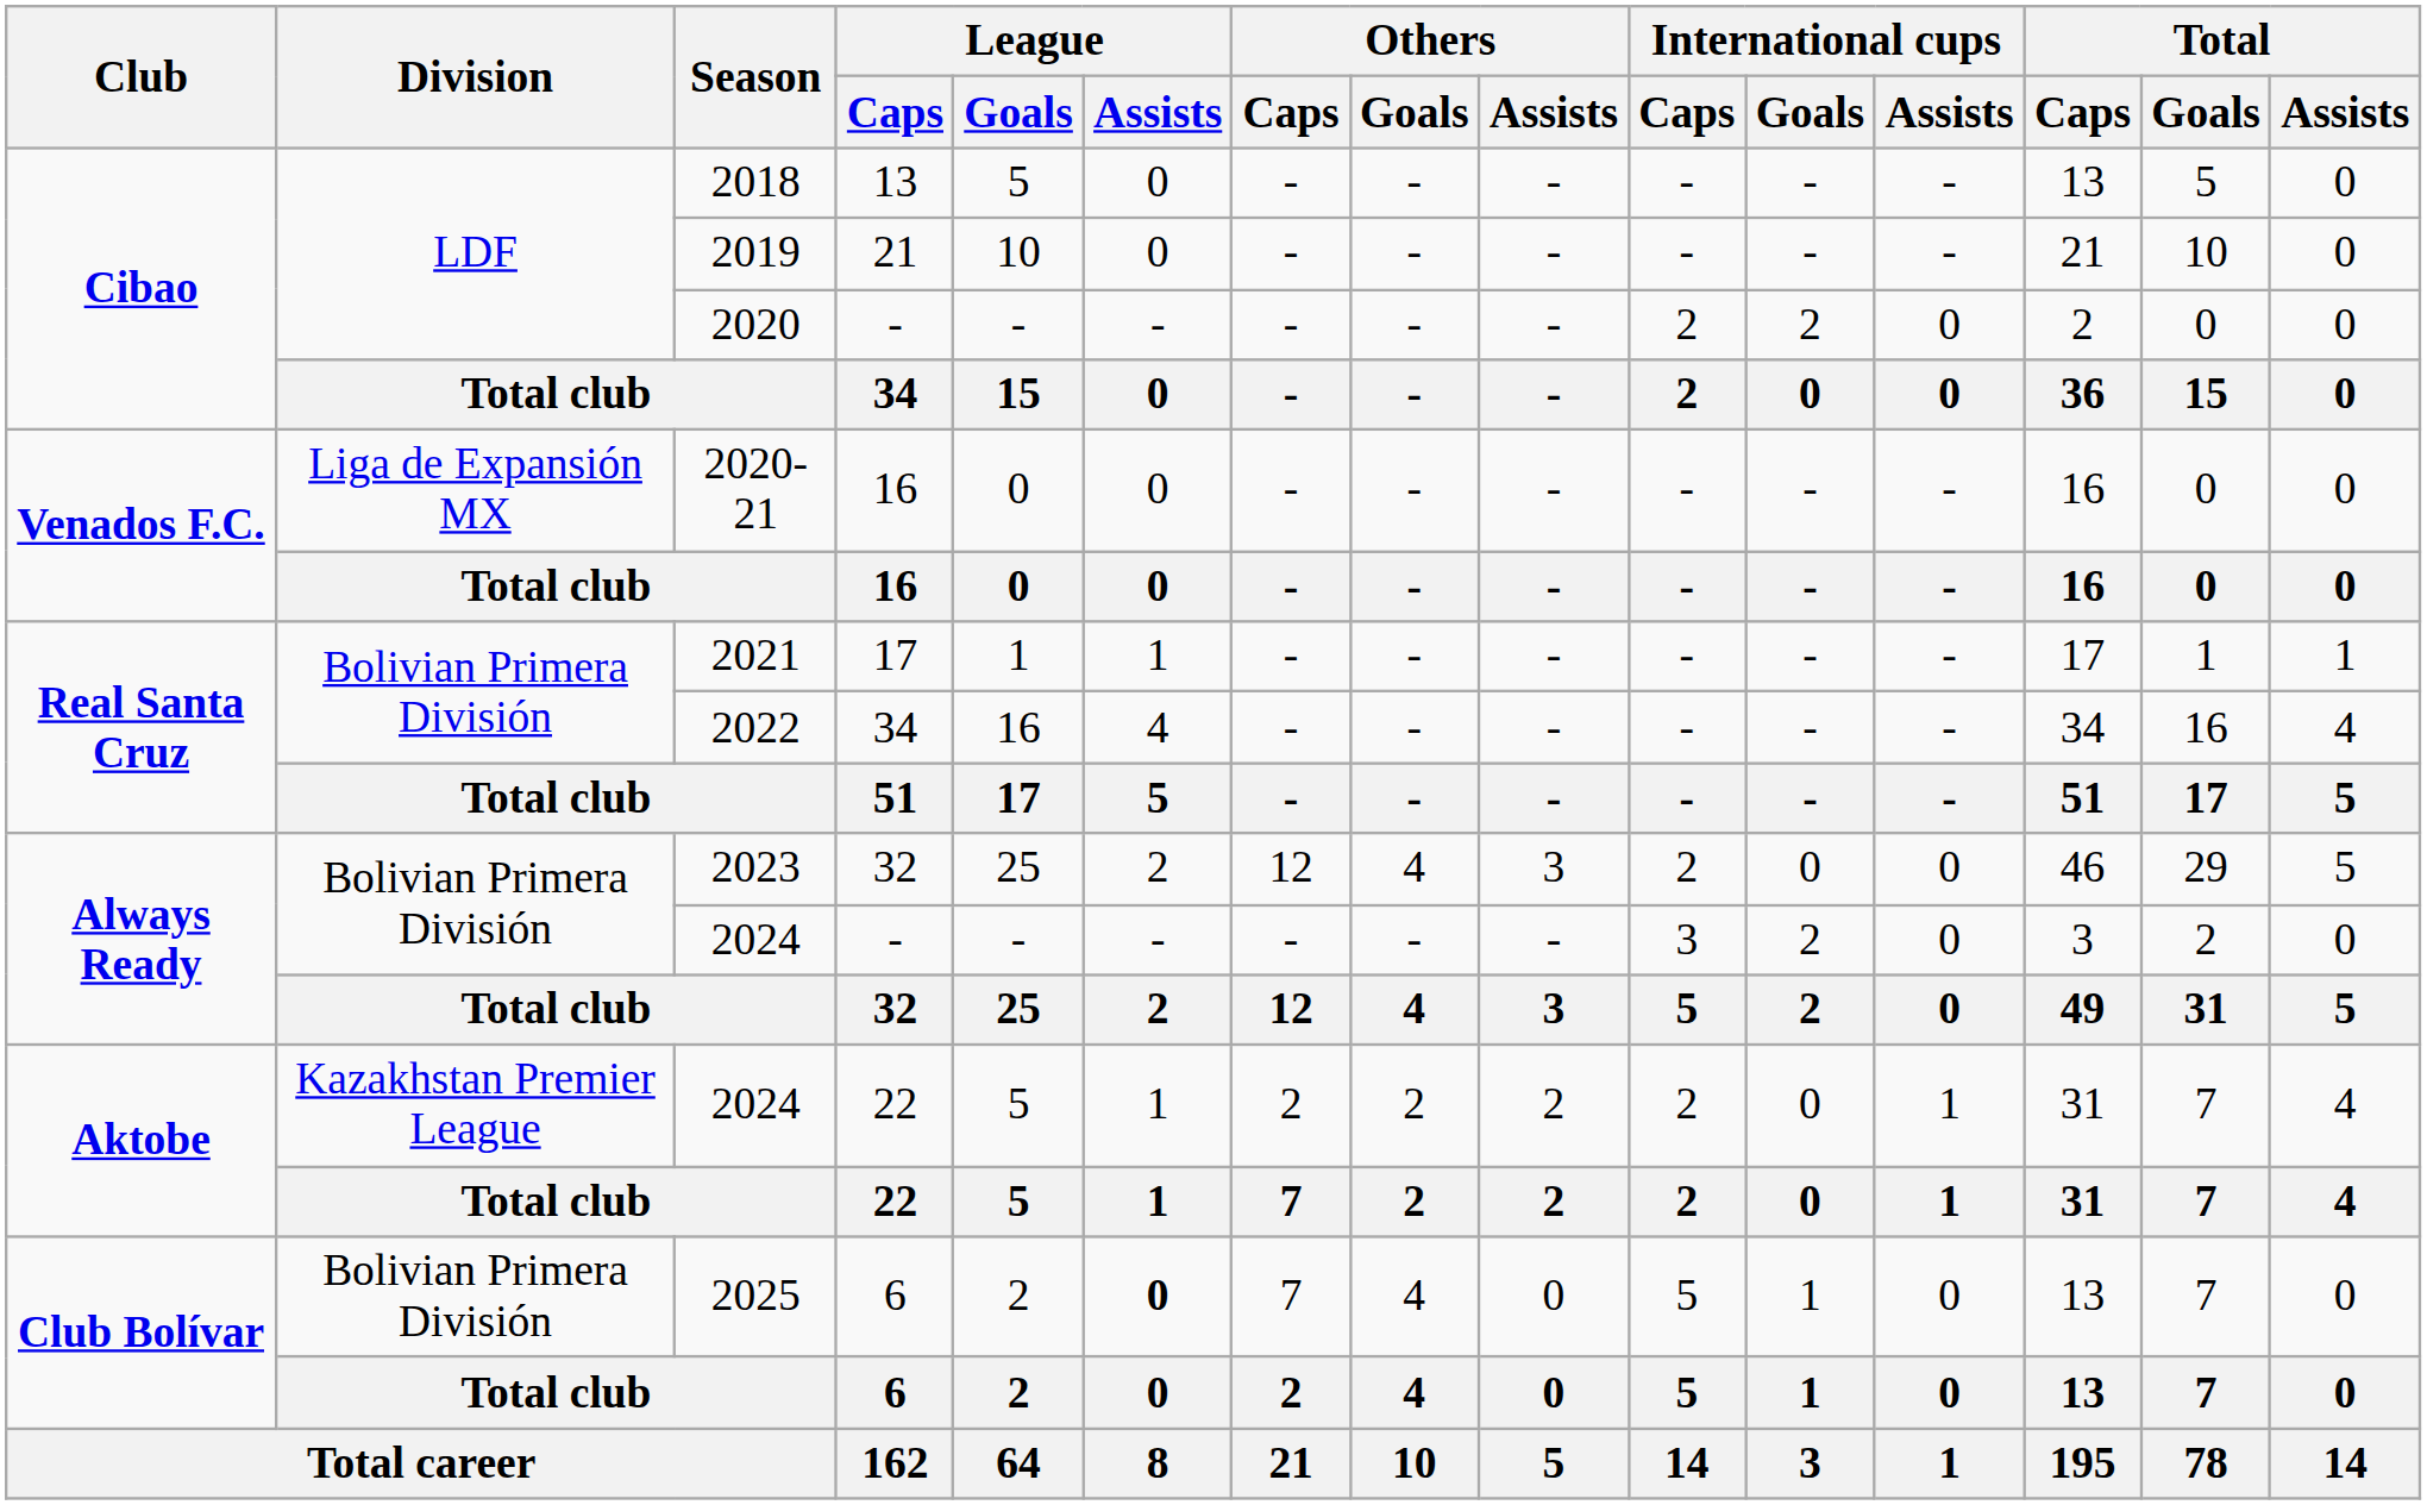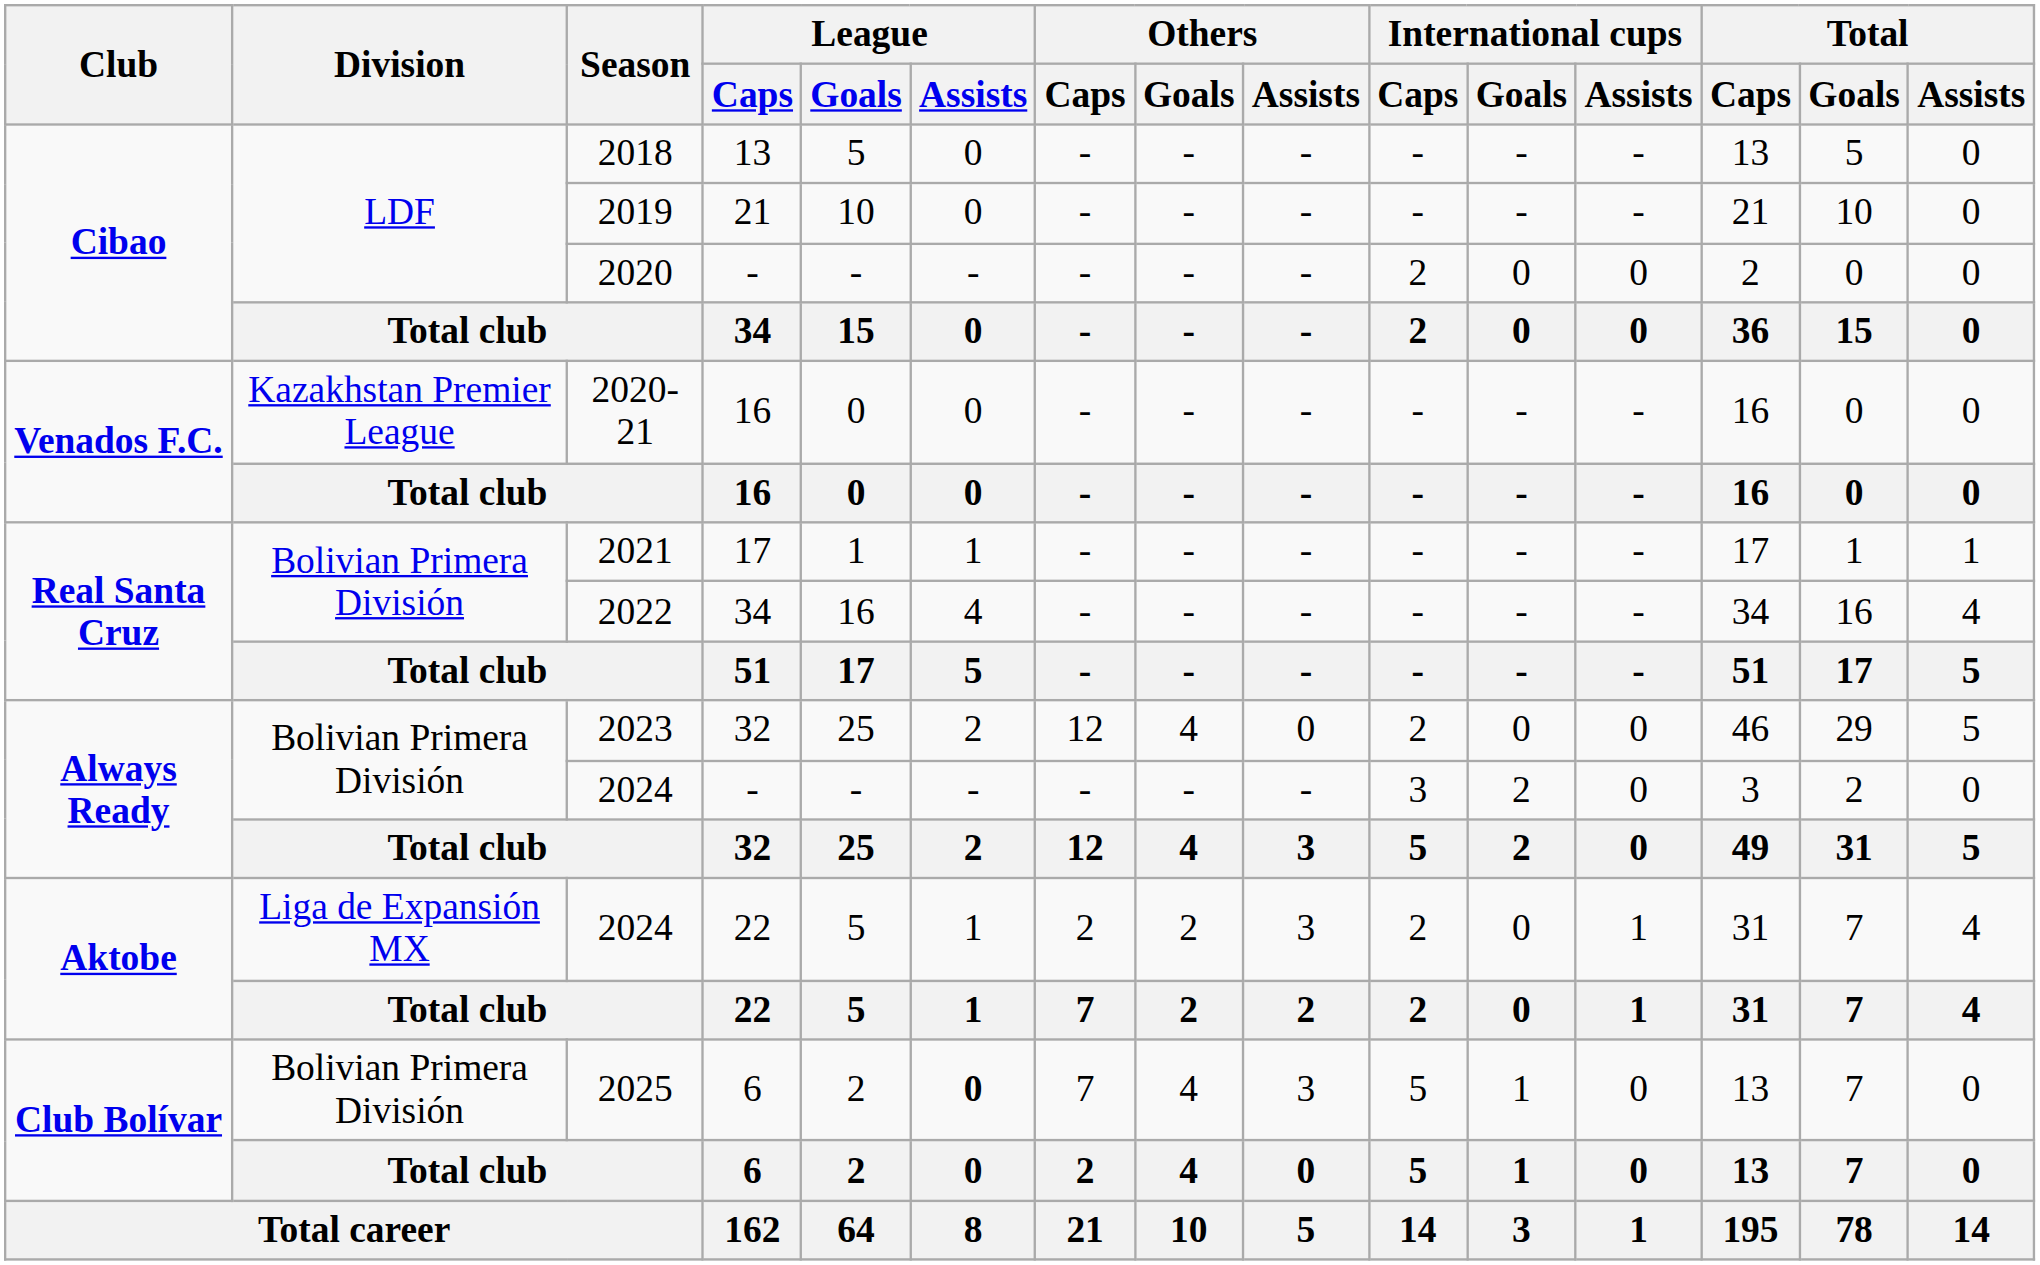 <table class="wikitable center" style="text-align:center">
 <tr style="background:#ddd;">
 <th rowspan="2">Club</th>
 <th rowspan="2">Division</th>
 <th rowspan="2">Season</th>
 <th colspan="3">League</th>
 <th colspan="3">Others</th>
 <th colspan="3">International cups</th>
 <th colspan="3">Total</th>
 </tr>
 <tr style="background:#ddd;">
 <th width=30px><a href='#'>Caps</a></th>
 <th width=30px><a href='#'>Goals</a></th>
 <th width=30px><a href='#'>Assists</a></th>
 <th width=30px>Caps</th>
 <th width=30px>Goals</th>
 <th width=30px>Assists</th>
 <th width=30px>Caps</th>
 <th width=30px>Goals</th>
 <th width=30px>Assists</th>
 <th width=30px>Caps</th>
 <th width=30px>Goals</th>
 <th width=30px>Assists</th>
 </tr>
 <tr style="text-align: center;">
 <td rowspan="4"><strong><a href='#'>Cibao</a></strong><br><small></small></td>
 <td rowspan="3"><a href='#'>LDF</a></td>
 <td>2018</td>
 <td>13</td>
 <td>5</td>
 <td>0</td>
 <td>-</td>
 <td>-</td>
 <td>-</td>
 <td>-</td>
 <td>-</td>
 <td>-</td>
 <td>13</td>
 <td>5</td>
 <td>0</td>
 </tr>
 <tr>
 <td>2019</td>
 <td>21</td>
 <td>10</td>
 <td>0</td>
 <td>-</td>
 <td>-</td>
 <td>-</td>
 <td>-</td>
 <td>-</td>
 <td>-</td>
 <td>21</td>
 <td>10</td>
 <td>0</td>
 </tr>
 <tr>
 <td>2020</td>
 <td>-</td>
 <td>-</td>
 <td>-</td>
 <td>-</td>
 <td>-</td>
 <td>-</td>
 <td>2</td>
-<td>2</td>
+<td>0</td>
 <td>0</td>
 <td>2</td>
 <td>0</td>
 <td>0</td>
 </tr>
 <tr style="text-align:center; background:#ddd; color:#000;">
 <th colspan="2"><strong>Total club</strong></th>
 <th>34</th>
 <th>15</th>
 <th>0</th>
 <th>-</th>
 <th>-</th>
 <th>-</th>
 <th>2</th>
 <th>0</th>
 <th>0</th>
 <th>36</th>
 <th>15</th>
 <th>0</th>
 </tr>
 <tr>
 <td rowspan="2"><strong><a href='#'>Venados F.C.</a></strong><br><small></small></td>
-<td rowspan="1"><a href='#'>Liga de Expansión MX</a></td>
+<td rowspan="1"><a href='#'>Kazakhstan Premier League</a></td>
 <td>2020-21</td>
 <td>16</td>
 <td>0</td>
 <td>0</td>
 <td>-</td>
 <td>-</td>
 <td>-</td>
 <td>-</td>
 <td>-</td>
 <td>-</td>
 <td>16</td>
 <td>0</td>
 <td>0</td>
 </tr>
 <tr style="text-align:center; background:#ddd; color:#000;">
 <th colspan="2"><strong>Total club</strong></th>
 <th>16</th>
 <th>0</th>
 <th>0</th>
 <th>-</th>
 <th>-</th>
 <th>-</th>
 <th>-</th>
 <th>-</th>
 <th>-</th>
 <th>16</th>
 <th>0</th>
 <th>0</th>
 </tr>
 <tr>
 <td rowspan="3"><strong><a href='#'>Real Santa Cruz</a></strong><br><small></small></td>
 <td rowspan="2"><a href='#'>Bolivian Primera División</a></td>
 <td>2021</td>
 <td>17</td>
 <td>1</td>
 <td>1</td>
 <td>-</td>
 <td>-</td>
 <td>-</td>
 <td>-</td>
 <td>-</td>
 <td>-</td>
 <td>17</td>
 <td>1</td>
 <td>1</td>
 </tr>
 <tr>
 <td>2022</td>
 <td>34</td>
 <td>16</td>
 <td>4</td>
 <td>-</td>
 <td>-</td>
 <td>-</td>
 <td>-</td>
 <td>-</td>
 <td>-</td>
 <td>34</td>
 <td>16</td>
 <td>4</td>
 </tr>
 <tr>
 <th colspan="2">Total club</th>
 <th>51</th>
 <th>17</th>
 <th>5</th>
 <th>-</th>
 <th>-</th>
 <th>-</th>
 <th>-</th>
 <th>-</th>
 <th>-</th>
 <th>51</th>
 <th>17</th>
 <th>5</th>
 </tr>
 <tr>
 <td rowspan="3"><strong><a href='#'>Always Ready</a></strong><br><small></small></td>
 <td rowspan="2">Bolivian Primera División</td>
 <td>2023</td>
 <td>32</td>
 <td>25</td>
 <td>2</td>
 <td>12</td>
 <td>4</td>
-<td>3</td>
+<td>0</td>
 <td>2</td>
 <td>0</td>
 <td>0</td>
 <td>46</td>
 <td>29</td>
 <td>5</td>
 </tr>
 <tr>
 <td>2024</td>
 <td>-</td>
 <td>-</td>
 <td>-</td>
 <td>-</td>
 <td>-</td>
 <td>-</td>
 <td>3</td>
 <td>2</td>
 <td>0</td>
 <td>3</td>
 <td>2</td>
 <td>0</td>
 </tr>
 <tr>
 <th colspan="2">Total club</th>
 <th>32</th>
 <th>25</th>
 <th>2</th>
 <th>12</th>
 <th>4</th>
 <th>3</th>
 <th>5</th>
 <th>2</th>
 <th>0</th>
 <th>49</th>
 <th>31</th>
 <th>5</th>
 </tr>
 <tr>
 <td rowspan="2"><strong><a href='#'>Aktobe</a></strong><br><small></small></td>
-<td rowspan="1"><a href='#'>Kazakhstan Premier League</a></td>
+<td rowspan="1"><a href='#'>Liga de Expansión MX</a></td>
 <td>2024</td>
 <td>22</td>
 <td>5</td>
 <td>1</td>
 <td>2</td>
 <td>2</td>
-<td>2</td>
+<td>3</td>
 <td>2</td>
 <td>0</td>
 <td>1</td>
 <td>31</td>
 <td>7</td>
 <td>4</td>
 </tr>
 <tr style="text-align:center; background:#ddd; color:#000;">
 <th colspan="2"><strong>Total club</strong></th>
 <th>22</th>
 <th>5</th>
 <th>1</th>
 <th>7</th>
 <th>2</th>
 <th>2</th>
 <th>2</th>
 <th>0</th>
 <th>1</th>
 <th>31</th>
 <th>7</th>
 <th>4</th>
 </tr>
 <tr>
 <td rowspan="2"><strong><a href='#'>Club Bolívar</a></strong><br><small></small></td>
 <td rowspan="1">Bolivian Primera División</td>
 <td>2025</td>
 <td>6</td>
 <td>2</td>
 <td><strong>0</strong></td>
 <td>7</td>
 <td>4</td>
-<td>0</td>
+<td>3</td>
 <td>5</td>
 <td>1</td>
 <td>0</td>
 <td>13</td>
 <td>7</td>
 <td>0</td>
 </tr>
 <tr style="text-align:center; background:#ddd; color:#000;">
 <th colspan="2"><strong>Total club</strong></th>
 <th>6</th>
 <th>2</th>
 <th>0</th>
 <th>2</th>
 <th>4</th>
 <th>0</th>
 <th>5</th>
 <th>1</th>
 <th>0</th>
 <th>13</th>
 <th>7</th>
 <th>0</th>
 </tr>
 <tr>
 <th colspan="3">Total career</th>
 <th>162</th>
 <th>64</th>
 <th>8</th>
 <th>21</th>
 <th>10</th>
 <th>5</th>
 <th>14</th>
 <th>3</th>
 <th>1</th>
 <th>195</th>
 <th>78</th>
 <th>14</th>
 </tr>
 </table>
